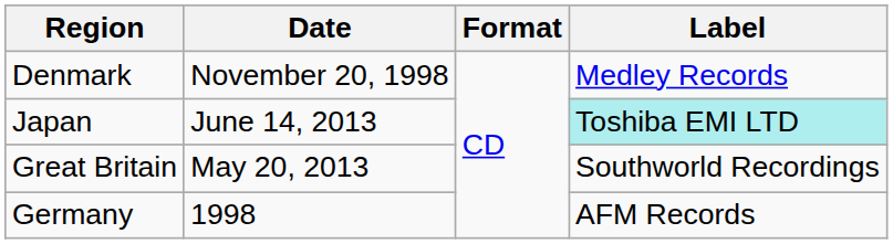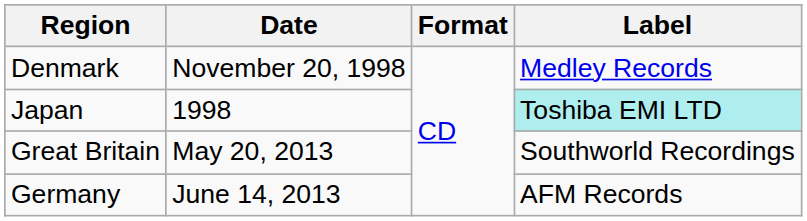 <table class=wikitable>
 <tr>
 <th scope="col">Region</th>
 <th scope="col">Date</th>
 <th scope="col">Format</th>
 <th scope="col">Label</th>
 </tr>
 <tr>
 <td>Denmark</td>
 <td>November 20, 1998</td>
 <td rowspan="4"><a href='#'>CD</a></td>
 <td><a href='#'>Medley Records</a></td>
 </tr>
 <tr>
 <td>Japan</td>
-<td>June 14, 2013</td>
+<td>1998</td>
 <td style="background: paleturquoise;">Toshiba EMI LTD</td>
 </tr>
 <tr>
 <td>Great Britain</td>
 <td>May 20, 2013</td>
 <td>Southworld Recordings</td>
 </tr>
 <tr>
 <td>Germany</td>
-<td>1998</td>
+<td>June 14, 2013</td>
 <td>AFM Records</td>
 </tr>
 </table>
